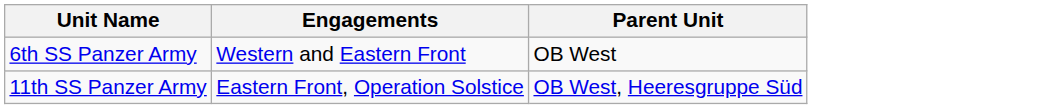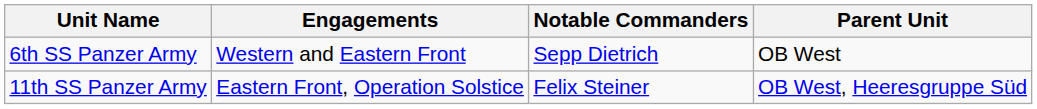 <table class="wikitable sortable">
 <tr>
 <th>Unit Name</th>
 <th>Engagements</th>
+<th>Notable Commanders</th>
 <th>Parent Unit</th>
 </tr>
 <tr>
 <td><a href='#'>6th SS Panzer Army</a></td>
 <td><a href='#'>Western</a> and <a href='#'>Eastern Front</a></td>
+<td><a href='#'>Sepp Dietrich</a></td>
 <td>OB West</td>
 </tr>
 <tr>
 <td><a href='#'>11th SS Panzer Army</a></td>
 <td><a href='#'>Eastern Front</a>, <a href='#'>Operation Solstice</a></td>
+<td><a href='#'>Felix Steiner</a></td>
 <td><a href='#'>OB West</a>, <a href='#'>Heeresgruppe Süd</a></td>
 </tr>
 </table>
